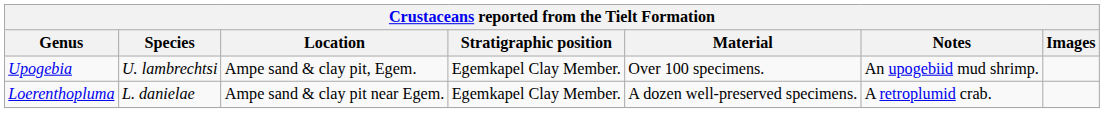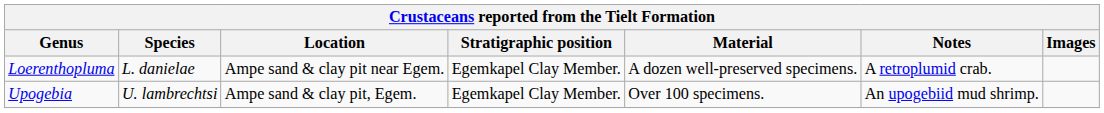 <table class="wikitable" align="center">
 <tr>
 <th colspan="7" align="center"><strong><a href='#'>Crustaceans</a> reported from the Tielt Formation</strong></th>
 </tr>
 <tr>
 <th>Genus</th>
 <th>Species</th>
 <th>Location</th>
 <th><strong>Stratigraphic position</strong></th>
 <th><strong>Material</strong></th>
 <th>Notes</th>
 <th>Images</th>
 </tr>
 <tr>
+<td><em><a href='#'>Loerenthopluma</a></em></td>
+<td><em>L. danielae</em></td>
+<td>Ampe sand & clay pit near Egem.</td>
+<td>Egemkapel Clay Member.</td>
+<td>A dozen well-preserved specimens.</td>
+<td>A <a href='#'>retroplumid</a> crab.</td>
+<td></td>
+</tr>
+<tr>
 <td><em><a href='#'>Upogebia</a></em></td>
 <td><em>U. lambrechtsi</em></td>
 <td>Ampe sand & clay pit, Egem.</td>
 <td>Egemkapel Clay Member.</td>
 <td>Over 100 specimens.</td>
 <td>An <a href='#'>upogebiid</a> mud shrimp.</td>
 <td></td>
 </tr>
 <tr>
-<td><em><a href='#'>Loerenthopluma</a></em></td>
-<td><em>L. danielae</em></td>
-<td>Ampe sand & clay pit near Egem.</td>
-<td>Egemkapel Clay Member.</td>
-<td>A dozen well-preserved specimens.</td>
-<td>A <a href='#'>retroplumid</a> crab.</td>
-<td></td>
-</tr>
-<tr>
 </tr>
 </table>
